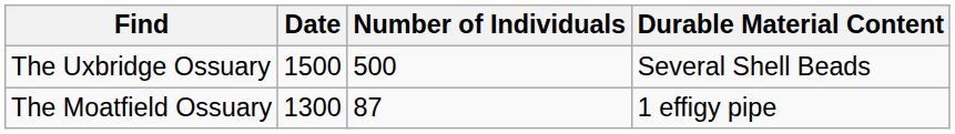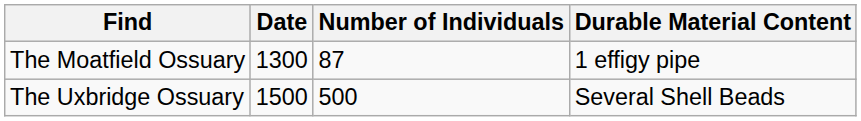 <table class="wikitable">
 <tr>
 <th>Find</th>
 <th>Date</th>
 <th>Number of Individuals</th>
 <th>Durable Material Content</th>
 </tr>
 <tr>
+<td>The Moatfield Ossuary</td>
+<td>1300</td>
+<td>87</td>
+<td>1 effigy pipe</td>
+</tr>
+<tr>
 <td>The Uxbridge Ossuary</td>
 <td>1500</td>
 <td>500</td>
 <td>Several Shell Beads</td>
 </tr>
-<tr>
-<td>The Moatfield Ossuary</td>
-<td>1300</td>
-<td>87</td>
-<td>1 effigy pipe</td>
-</tr>
 </table>
